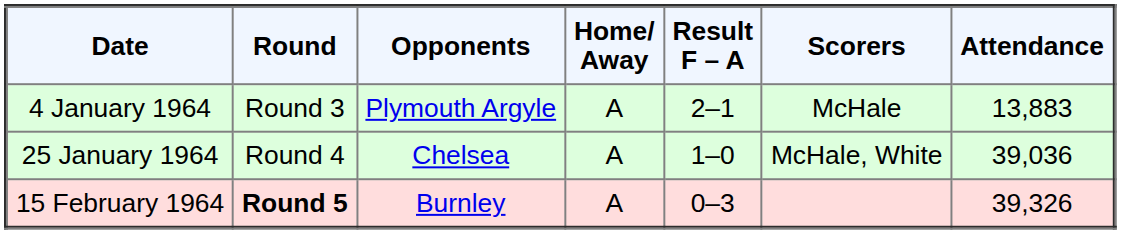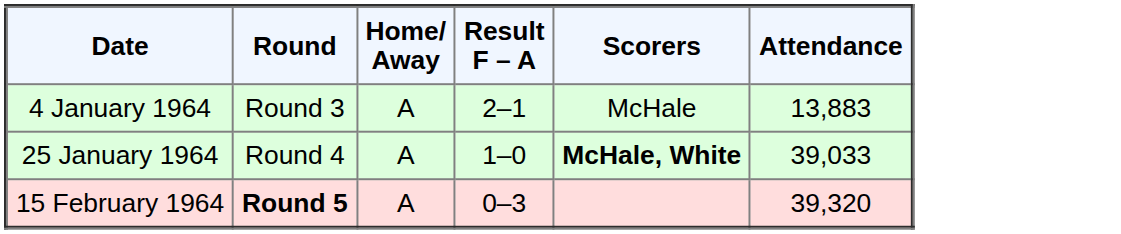 <table border="2" cellpadding="4" style="border-collapse:collapse; text-align:center; font-size:smaller;">
 <tr style="background:#f0f6ff;">
 <th><strong>Date</strong></th>
 <th><strong>Round</strong></th>
-<th><strong>Opponents</strong></th>
 <th><strong>Home/<br>Away</strong></th>
 <th><strong>Result<br>F – A</strong></th>
 <th><strong>Scorers</strong></th>
 <th><strong>Attendance</strong></th>
 </tr>
 <tr style="background:#dfd;">
 <td>4 January 1964</td>
 <td>Round 3</td>
-<td><a href='#'>Plymouth Argyle</a></td>
 <td>A</td>
 <td>2–1</td>
 <td>McHale</td>
 <td>13,883</td>
 </tr>
 <tr style="background:#dfd;">
 <td>25 January 1964</td>
 <td>Round 4</td>
-<td><a href='#'>Chelsea</a></td>
 <td>A</td>
 <td>1–0</td>
-<td>McHale, White</td>
-<td>39,036</td>
+<td><strong>McHale, White</strong></td>
+<td>39,033</td>
 </tr>
 <tr style="background:#fdd;">
 <td>15 February 1964</td>
 <td><strong>Round 5</strong></td>
-<td><a href='#'>Burnley</a></td>
 <td>A</td>
 <td>0–3</td>
 <td></td>
-<td>39,326</td>
+<td>39,320</td>
 </tr>
 </table>
